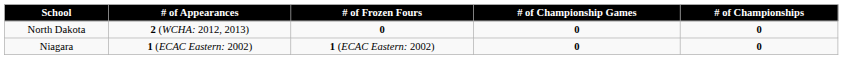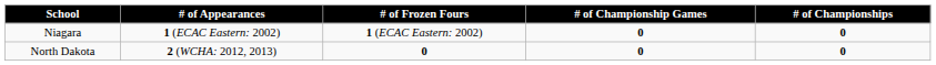 <table class="wikitable" width="100%">
 <tr align="center"  style=" background:black; color:#FFFFFF;">
 <td><strong>School</strong></td>
 <td><strong># of Appearances</strong></td>
 <td><strong># of Frozen Fours</strong></td>
 <td><strong># of Championship Games</strong></td>
 <td><strong># of Championships</strong></td>
 </tr>
 <tr align="center" bgcolor="">
+<td>Niagara</td>
+<td><strong>1</strong> (<em>ECAC Eastern:</em> 2002)</td>
+<td><strong>1</strong> (<em>ECAC Eastern:</em> 2002)</td>
+<td><strong>0</strong></td>
+<td><strong>0</strong></td>
+</tr>
+<tr align="center" bgcolor="">
 <td>North Dakota</td>
 <td><strong>2</strong> (<em>WCHA:</em> 2012, 2013)</td>
 <td><strong>0</strong></td>
 <td><strong>0</strong></td>
 <td><strong>0</strong></td>
 </tr>
-<tr align="center" bgcolor="">
-<td>Niagara</td>
-<td><strong>1</strong> (<em>ECAC Eastern:</em> 2002)</td>
-<td><strong>1</strong> (<em>ECAC Eastern:</em> 2002)</td>
-<td><strong>0</strong></td>
-<td><strong>0</strong></td>
-</tr>
 </table>
